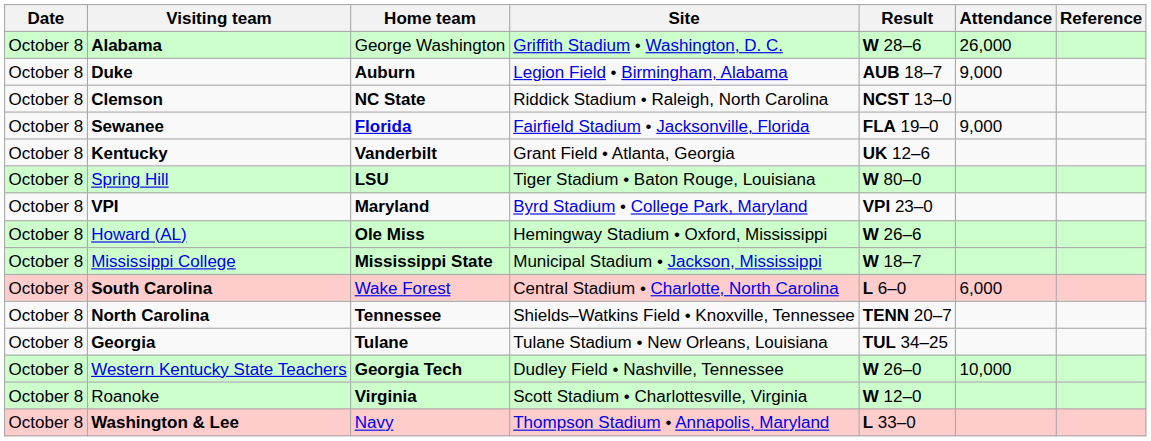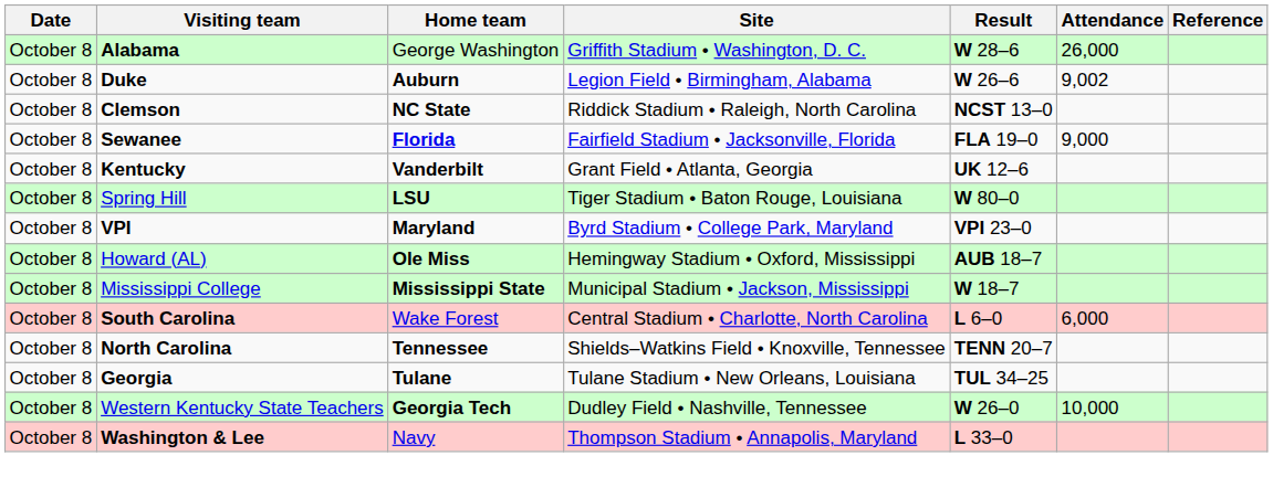 <table class="wikitable" style="font-size:95%;">
 <tr>
 <th>Date</th>
 <th>Visiting team</th>
 <th>Home team</th>
 <th>Site</th>
 <th>Result</th>
 <th>Attendance</th>
 <th class="unsortable">Reference</th>
 </tr>
 <tr bgcolor=ccffcc>
 <td>October 8</td>
 <td><strong>Alabama</strong></td>
 <td>George Washington</td>
 <td><a href='#'>Griffith Stadium</a> • <a href='#'>Washington, D. C.</a></td>
 <td><strong>W</strong> 28–6</td>
 <td>26,000</td>
 <td></td>
 </tr>
 <tr bgcolor=>
 <td>October 8</td>
 <td><strong>Duke</strong></td>
 <td><strong>Auburn</strong></td>
 <td><a href='#'>Legion Field</a> • <a href='#'>Birmingham, Alabama</a></td>
-<td><strong>AUB</strong> 18–7</td>
-<td>9,000</td>
+<td><strong>W</strong> 26–6</td>
+<td>9,002</td>
 <td></td>
 </tr>
 <tr bgcolor=>
 <td>October 8</td>
 <td><strong>Clemson</strong></td>
 <td><strong>NC State</strong></td>
 <td>Riddick Stadium • Raleigh, North Carolina</td>
 <td><strong>NCST</strong> 13–0</td>
 <td></td>
 <td></td>
 </tr>
 <tr bgcolor=>
 <td>October 8</td>
 <td><strong>Sewanee</strong></td>
 <td><strong><a href='#'>Florida</a></strong></td>
 <td><a href='#'>Fairfield Stadium</a> • <a href='#'>Jacksonville, Florida</a></td>
 <td><strong>FLA</strong> 19–0</td>
 <td>9,000</td>
 <td></td>
 </tr>
 <tr bgcolor=>
 <td>October 8</td>
 <td><strong>Kentucky</strong></td>
 <td><strong>Vanderbilt</strong></td>
 <td>Grant Field • Atlanta, Georgia</td>
 <td><strong>UK</strong> 12–6</td>
 <td></td>
 <td></td>
 </tr>
 <tr bgcolor=ccffcc>
 <td>October 8</td>
 <td><a href='#'>Spring Hill</a></td>
 <td><strong>LSU</strong></td>
 <td>Tiger Stadium • Baton Rouge, Louisiana</td>
 <td><strong>W</strong> 80–0</td>
 <td></td>
 <td></td>
 </tr>
 <tr bgcolor=>
 <td>October 8</td>
 <td><strong>VPI</strong></td>
 <td><strong>Maryland</strong></td>
 <td><a href='#'>Byrd Stadium</a> • <a href='#'>College Park, Maryland</a></td>
 <td><strong>VPI</strong> 23–0</td>
 <td></td>
 <td></td>
 </tr>
 <tr bgcolor=ccffcc>
 <td>October 8</td>
 <td><a href='#'>Howard (AL)</a></td>
 <td><strong>Ole Miss</strong></td>
 <td>Hemingway Stadium • Oxford, Mississippi</td>
-<td><strong>W</strong> 26–6</td>
+<td><strong>AUB</strong> 18–7</td>
 <td></td>
 <td></td>
 </tr>
 <tr bgcolor=ccffcc>
 <td>October 8</td>
 <td><a href='#'>Mississippi College</a></td>
 <td><strong>Mississippi State</strong></td>
 <td>Municipal Stadium • <a href='#'>Jackson, Mississippi</a></td>
 <td><strong>W</strong> 18–7</td>
 <td></td>
 <td></td>
 </tr>
 <tr bgcolor=ffcccc>
 <td>October 8</td>
 <td><strong>South Carolina</strong></td>
 <td><a href='#'>Wake Forest</a></td>
 <td>Central Stadium • <a href='#'>Charlotte, North Carolina</a></td>
 <td><strong>L</strong> 6–0</td>
 <td>6,000</td>
 <td></td>
 </tr>
 <tr bgcolor=>
 <td>October 8</td>
 <td><strong>North Carolina</strong></td>
 <td><strong>Tennessee</strong></td>
 <td>Shields–Watkins Field • Knoxville, Tennessee</td>
 <td><strong>TENN</strong> 20–7</td>
 <td></td>
 <td></td>
 </tr>
 <tr bgcolor=>
 <td>October 8</td>
 <td><strong>Georgia</strong></td>
 <td><strong>Tulane</strong></td>
 <td>Tulane Stadium • New Orleans, Louisiana</td>
 <td><strong>TUL</strong> 34–25</td>
 <td></td>
 <td></td>
 </tr>
 <tr bgcolor=ccffcc>
 <td>October 8</td>
 <td><a href='#'>Western Kentucky State Teachers</a></td>
 <td><strong>Georgia Tech</strong></td>
 <td>Dudley Field • Nashville, Tennessee</td>
 <td><strong>W</strong> 26–0</td>
 <td>10,000</td>
 <td></td>
 </tr>
-<tr bgcolor=ccffcc>
-<td>October 8</td>
-<td>Roanoke</td>
-<td><strong>Virginia</strong></td>
-<td>Scott Stadium • Charlottesville, Virginia</td>
-<td><strong>W</strong> 12–0</td>
-<td></td>
-<td></td>
-</tr>
 <tr bgcolor=ffcccc>
 <td>October 8</td>
 <td><strong>Washington & Lee</strong></td>
 <td><a href='#'>Navy</a></td>
 <td><a href='#'>Thompson Stadium</a> • <a href='#'>Annapolis, Maryland</a></td>
 <td><strong>L</strong> 33–0</td>
 <td></td>
 <td></td>
 </tr>
 </table>
